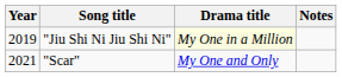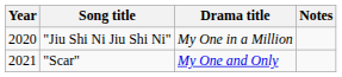 <table class="wikitable sortable">
 <tr>
 <th>Year</th>
 <th>Song title</th>
 <th>Drama title</th>
 <th class="unsortable">Notes</th>
 </tr>
 <tr>
-<td>2019</td>
+<td>2020</td>
 <td>"Jiu Shi Ni Jiu Shi Ni"</td>
-<td style="background: lightyellow;"><em>My One in a Million</em></td>
+<td><em>My One in a Million</em></td>
 <td></td>
 </tr>
 <tr>
 <td>2021</td>
 <td>"Scar"</td>
 <td><em><a href='#'>My One and Only</a></em></td>
 <td></td>
 </tr>
 </table>
